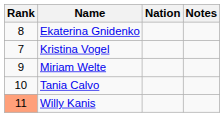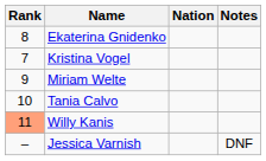 <table class="wikitable sortable" style="text-align:center">
 <tr>
 <th>Rank</th>
 <th>Name</th>
 <th>Nation</th>
 <th>Notes</th>
 </tr>
 <tr>
 <td>8</td>
 <td align=left><a href='#'>Ekaterina Gnidenko</a></td>
 <td align=left></td>
 <td></td>
 </tr>
 <tr>
 <td>7</td>
 <td align=left><a href='#'>Kristina Vogel</a></td>
 <td align=left></td>
 <td></td>
 </tr>
 <tr>
 <td>9</td>
 <td align=left><a href='#'>Miriam Welte</a></td>
 <td align=left></td>
 <td></td>
 </tr>
 <tr>
 <td>10</td>
 <td align=left><a href='#'>Tania Calvo</a></td>
 <td align=left></td>
 <td></td>
 </tr>
 <tr>
 <td style="background: lightsalmon;">11</td>
 <td align=left><a href='#'>Willy Kanis</a></td>
 <td align=left></td>
 <td></td>
 </tr>
+<tr>
+<td>–</td>
+<td align=left><a href='#'>Jessica Varnish</a></td>
+<td align=left></td>
+<td>DNF</td>
+</tr>
 </table>
